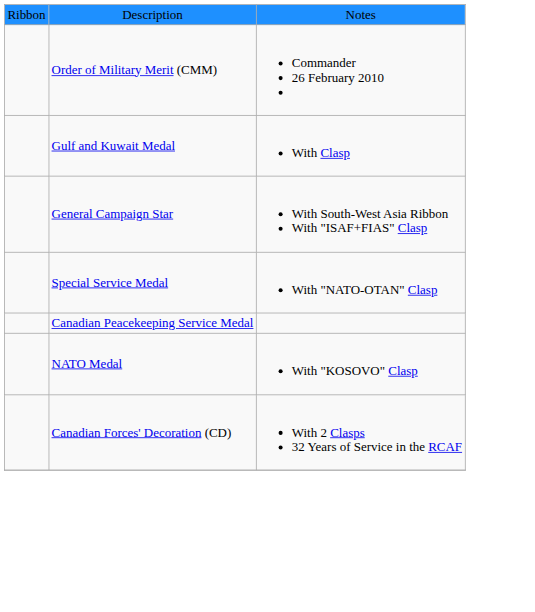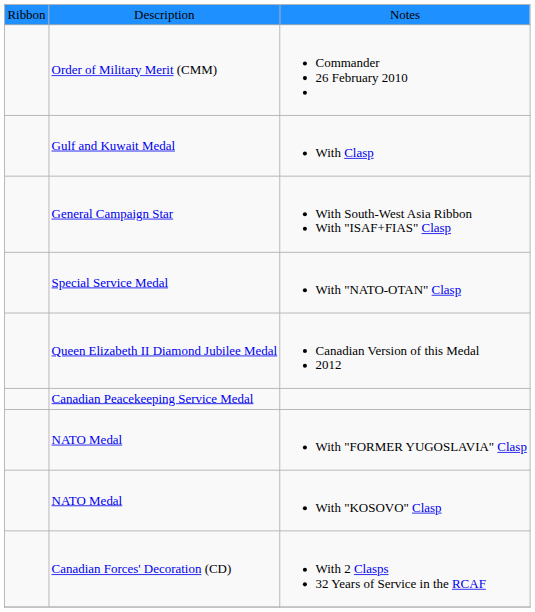 <table class="wikitable">
 <tr style="background:DodgerBlue;" align="center">
 <td>Ribbon</td>
 <td>Description</td>
 <td>Notes</td>
 </tr>
 <tr>
 <td></td>
 <td><a href='#'>Order of Military Merit</a> (CMM)</td>
 <td><br><ul><li>Commander</li><li>26 February 2010</li><li></li></ul></td>
 </tr>
 <tr>
 <td></td>
 <td><a href='#'>Gulf and Kuwait Medal</a></td>
 <td><br><ul><li>With <a href='#'>Clasp</a></li></ul></td>
 </tr>
 <tr>
 <td></td>
 <td><a href='#'>General Campaign Star</a></td>
 <td><br><ul><li>With South-West Asia Ribbon</li><li>With "ISAF+FIAS" <a href='#'>Clasp</a></li></ul></td>
 </tr>
 <tr>
 <td></td>
 <td><a href='#'>Special Service Medal</a></td>
 <td><br><ul><li>With "NATO-OTAN" <a href='#'>Clasp</a></li></ul></td>
 </tr>
 <tr>
 <td></td>
+<td><a href='#'>Queen Elizabeth II Diamond Jubilee Medal</a></td>
+<td><br><ul><li>Canadian Version of this Medal</li><li>2012</li></ul></td>
+</tr>
+<tr>
+<td></td>
 <td><a href='#'>Canadian Peacekeeping Service Medal</a></td>
 <td></td>
+</tr>
+<tr>
+<td></td>
+<td><a href='#'>NATO Medal</a></td>
+<td><br><ul><li>With "FORMER YUGOSLAVIA" <a href='#'>Clasp</a></li></ul></td>
 </tr>
 <tr>
 <td></td>
 <td><a href='#'>NATO Medal</a></td>
 <td><br><ul><li>With "KOSOVO" <a href='#'>Clasp</a></li></ul></td>
 </tr>
 <tr>
 <td></td>
 <td><a href='#'>Canadian Forces' Decoration</a> (CD)</td>
 <td><br><ul><li>With 2 <a href='#'>Clasps</a></li><li>32 Years of Service in the <a href='#'>RCAF</a></li></ul></td>
 </tr>
 <tr>
 </tr>
 </table>
